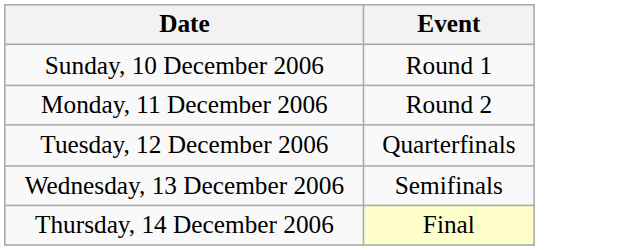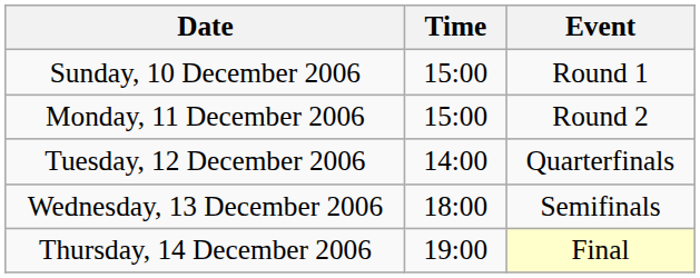 <table class = "wikitable" style="text-align:center;">
 <tr>
 <th width=220>Date</th>
+<th width=50>Time</th>
 <th width=100>Event</th>
 </tr>
 <tr>
 <td>Sunday, 10 December 2006</td>
+<td>15:00</td>
 <td>Round 1</td>
 </tr>
 <tr>
 <td>Monday, 11 December 2006</td>
+<td>15:00</td>
 <td>Round 2</td>
 </tr>
 <tr>
 <td>Tuesday, 12 December 2006</td>
+<td>14:00</td>
 <td>Quarterfinals</td>
 </tr>
 <tr>
 <td>Wednesday, 13 December 2006</td>
+<td>18:00</td>
 <td>Semifinals</td>
 </tr>
 <tr>
 <td>Thursday, 14 December 2006</td>
+<td>19:00</td>
 <td bgcolor=ffffcc>Final</td>
 </tr>
 </table>
